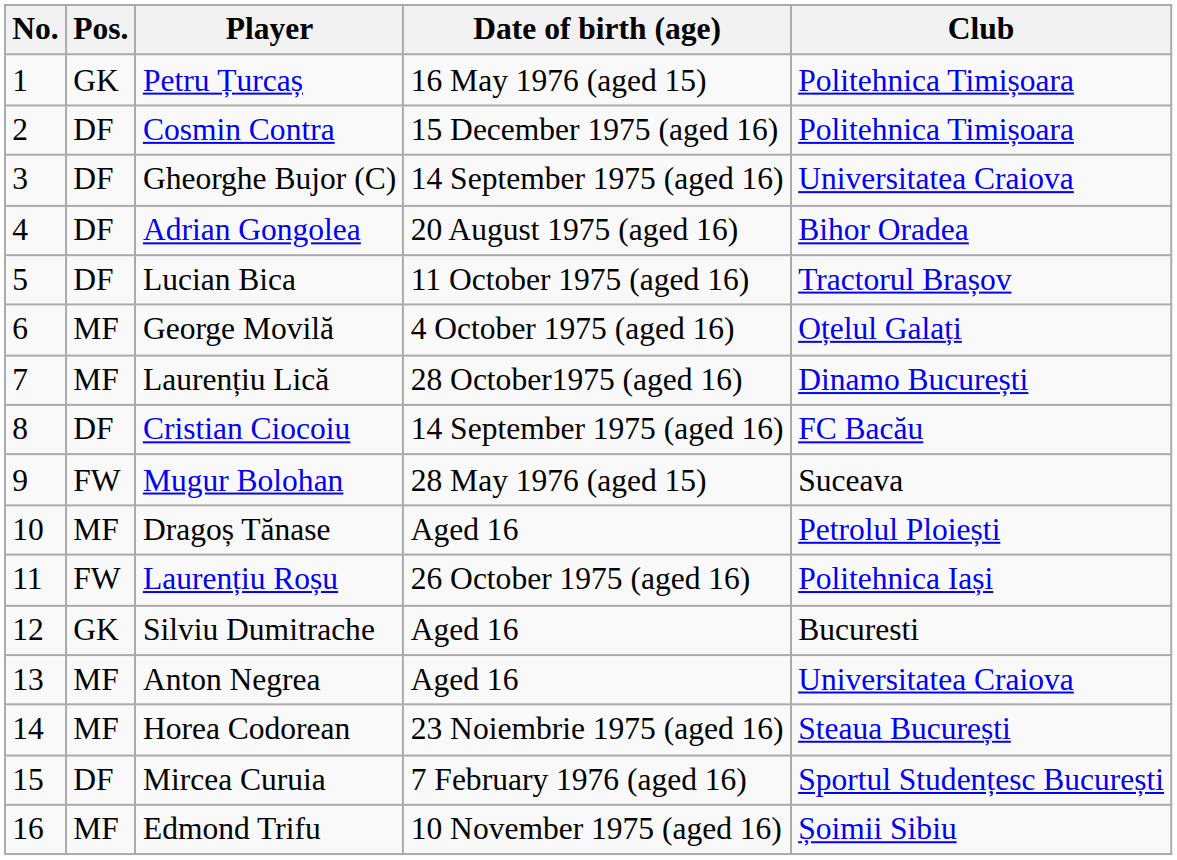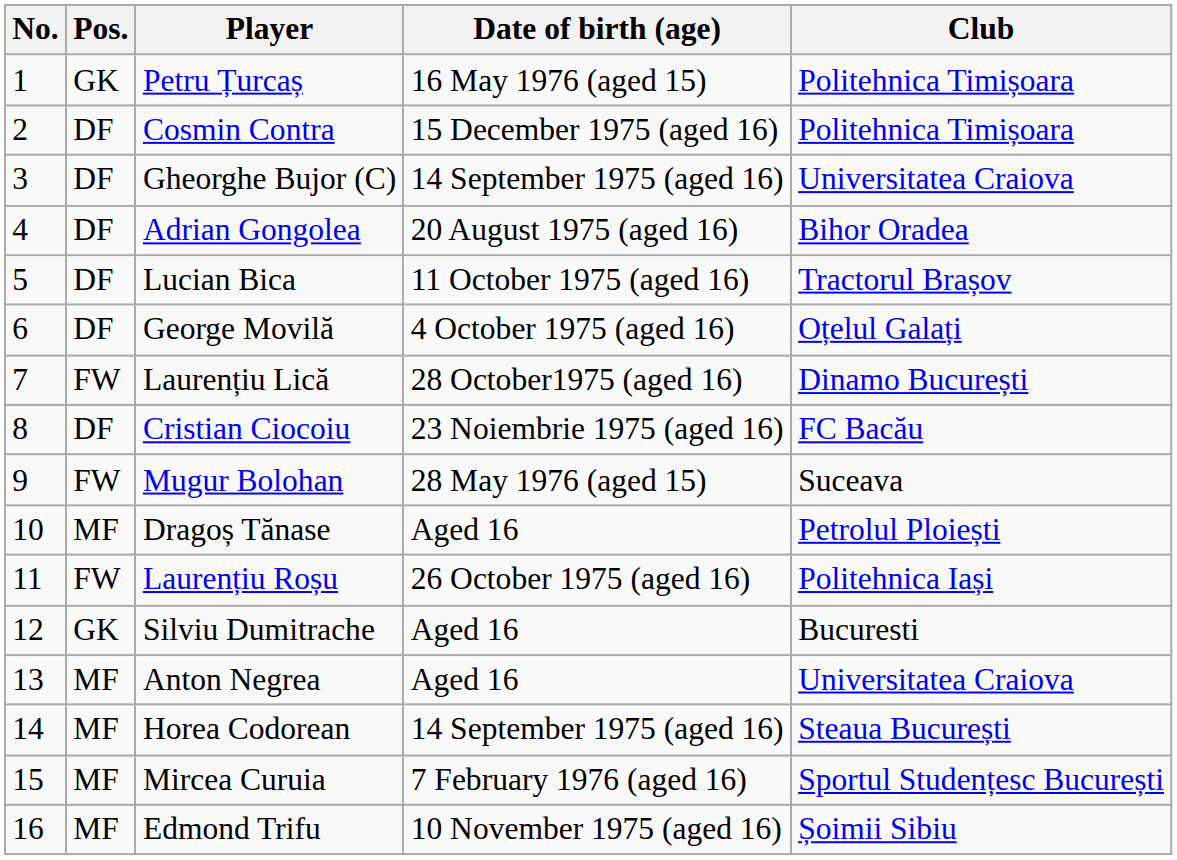 <table class="wikitable">
 <tr>
 <th>No.</th>
 <th>Pos.</th>
 <th>Player</th>
 <th>Date of birth (age)</th>
 <th>Club</th>
 </tr>
 <tr>
 <td>1</td>
 <td>GK</td>
 <td><a href='#'>Petru Țurcaș</a></td>
 <td>16 May 1976 (aged 15)</td>
 <td><a href='#'>Politehnica Timișoara</a></td>
 </tr>
 <tr>
 <td>2</td>
 <td>DF</td>
 <td><a href='#'>Cosmin Contra</a></td>
 <td>15 December 1975 (aged 16)</td>
 <td><a href='#'>Politehnica Timișoara</a></td>
 </tr>
 <tr>
 <td>3</td>
 <td>DF</td>
 <td>Gheorghe Bujor (C)</td>
 <td>14 September 1975 (aged 16)</td>
 <td><a href='#'>Universitatea Craiova</a></td>
 </tr>
 <tr>
 <td>4</td>
 <td>DF</td>
 <td><a href='#'>Adrian Gongolea</a></td>
 <td>20 August 1975 (aged 16)</td>
 <td><a href='#'>Bihor Oradea</a></td>
 </tr>
 <tr>
 <td>5</td>
 <td>DF</td>
 <td>Lucian Bica</td>
 <td>11 October 1975 (aged 16)</td>
 <td><a href='#'>Tractorul Brașov</a></td>
 </tr>
 <tr>
 <td>6</td>
-<td>MF</td>
+<td>DF</td>
 <td>George Movilă</td>
 <td>4 October 1975 (aged 16)</td>
 <td><a href='#'>Oțelul Galați</a></td>
 </tr>
 <tr>
 <td>7</td>
-<td>MF</td>
+<td>FW</td>
 <td>Laurențiu Lică</td>
 <td>28 October1975 (aged 16)</td>
 <td><a href='#'>Dinamo București</a></td>
 </tr>
 <tr>
 <td>8</td>
 <td>DF</td>
 <td><a href='#'>Cristian Ciocoiu</a></td>
-<td>14 September 1975 (aged 16)</td>
+<td>23 Noiembrie 1975 (aged 16)</td>
 <td><a href='#'>FC Bacău</a></td>
 </tr>
 <tr>
 <td>9</td>
 <td>FW</td>
 <td><a href='#'>Mugur Bolohan</a></td>
 <td>28 May 1976 (aged 15)</td>
 <td>Suceava</td>
 </tr>
 <tr>
 <td>10</td>
 <td>MF</td>
 <td>Dragoș Tănase</td>
 <td>Aged 16</td>
 <td><a href='#'>Petrolul Ploiești</a></td>
 </tr>
 <tr>
 <td>11</td>
 <td>FW</td>
 <td><a href='#'>Laurențiu Roșu</a></td>
 <td>26 October 1975 (aged 16)</td>
 <td><a href='#'>Politehnica Iași</a></td>
 </tr>
 <tr>
 <td>12</td>
 <td>GK</td>
 <td>Silviu Dumitrache</td>
 <td>Aged 16</td>
 <td>Bucuresti</td>
 </tr>
 <tr>
 <td>13</td>
 <td>MF</td>
 <td>Anton Negrea</td>
 <td>Aged 16</td>
 <td><a href='#'>Universitatea Craiova</a></td>
 </tr>
 <tr>
 <td>14</td>
 <td>MF</td>
 <td>Horea Codorean</td>
-<td>23 Noiembrie 1975 (aged 16)</td>
+<td>14 September 1975 (aged 16)</td>
 <td><a href='#'>Steaua București</a></td>
 </tr>
 <tr>
 <td>15</td>
-<td>DF</td>
+<td>MF</td>
 <td>Mircea Curuia</td>
 <td>7 February 1976 (aged 16)</td>
 <td><a href='#'>Sportul Studențesc București</a></td>
 </tr>
 <tr>
 <td>16</td>
 <td>MF</td>
 <td>Edmond Trifu</td>
 <td>10 November 1975 (aged 16)</td>
 <td><a href='#'>Șoimii Sibiu</a></td>
 </tr>
 </table>
